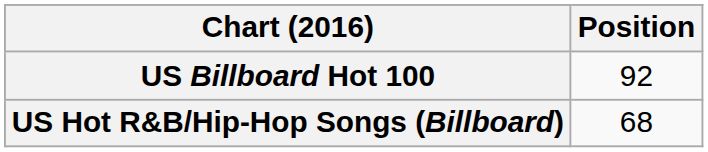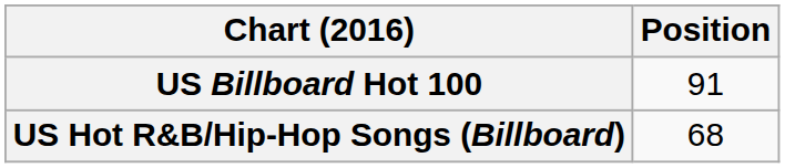 <table class="wikitable plainrowheaders sortable "style="text-align:center;">
 <tr>
 <th>Chart (2016)</th>
 <th>Position</th>
 </tr>
 <tr>
 <th scope="row">US <em>Billboard</em> Hot 100</th>
-<td>92</td>
+<td>91</td>
 </tr>
 <tr>
 <th scope="row">US Hot R&B/Hip-Hop Songs (<em>Billboard</em>)</th>
 <td>68</td>
 </tr>
 </table>
